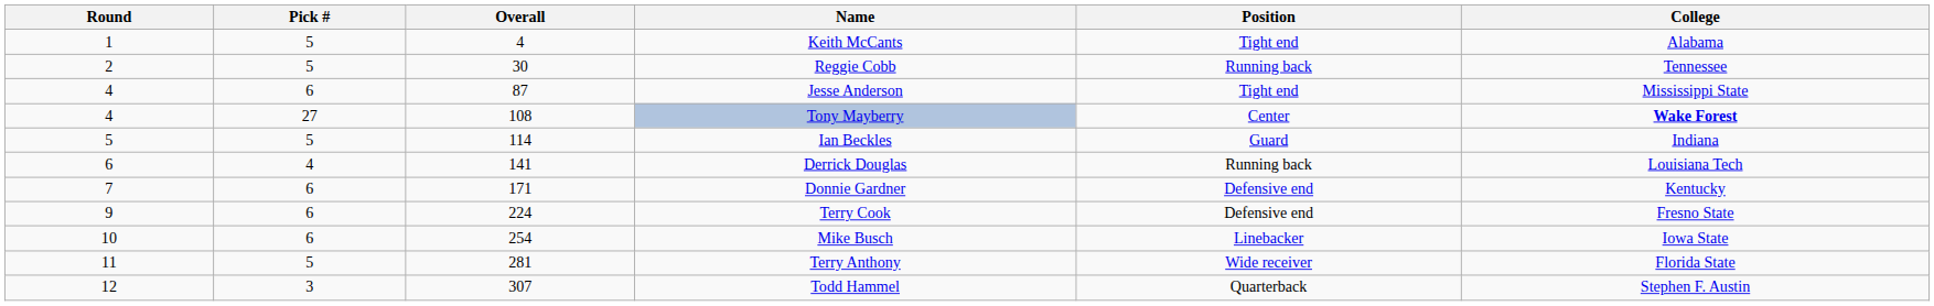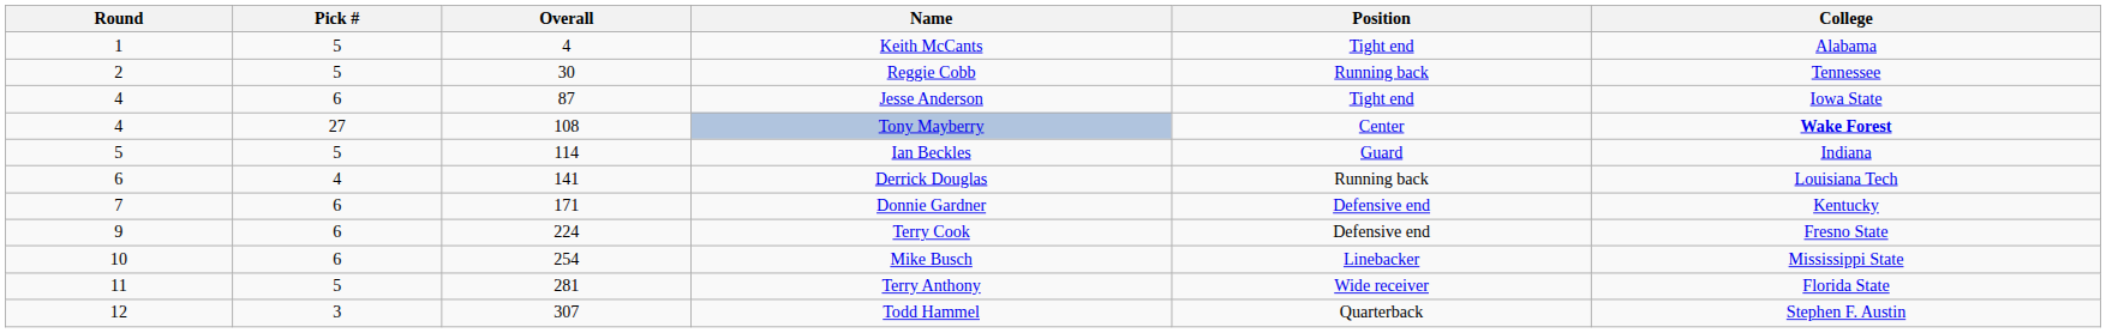 <table class="wikitable sortable sortable" style="width: 100%; text-align:center">
 <tr>
 <th>Round</th>
 <th>Pick #</th>
 <th>Overall</th>
 <th>Name</th>
 <th>Position</th>
 <th>College</th>
 </tr>
 <tr>
 <td>1</td>
 <td>5</td>
 <td>4</td>
 <td><a href='#'>Keith McCants</a></td>
 <td><a href='#'>Tight end</a></td>
 <td><a href='#'>Alabama</a></td>
 </tr>
 <tr>
 <td>2</td>
 <td>5</td>
 <td>30</td>
 <td><a href='#'>Reggie Cobb</a></td>
 <td><a href='#'>Running back</a></td>
 <td><a href='#'>Tennessee</a></td>
 </tr>
 <tr>
 <td>4</td>
 <td>6</td>
 <td>87</td>
 <td><a href='#'>Jesse Anderson</a></td>
 <td><a href='#'>Tight end</a></td>
-<td><a href='#'>Mississippi State</a></td>
+<td><a href='#'>Iowa State</a></td>
 </tr>
 <tr>
 <td>4</td>
 <td>27</td>
 <td>108</td>
 <td bgcolor=lightsteelblue><a href='#'>Tony Mayberry</a></td>
 <td><a href='#'>Center</a></td>
 <td><strong><a href='#'>Wake Forest</a></strong></td>
 </tr>
 <tr>
 <td>5</td>
 <td>5</td>
 <td>114</td>
 <td><a href='#'>Ian Beckles</a></td>
 <td><a href='#'>Guard</a></td>
 <td><a href='#'>Indiana</a></td>
 </tr>
 <tr>
 <td>6</td>
 <td>4</td>
 <td>141</td>
 <td><a href='#'>Derrick Douglas</a></td>
 <td>Running back</td>
 <td><a href='#'>Louisiana Tech</a></td>
 </tr>
 <tr>
 <td>7</td>
 <td>6</td>
 <td>171</td>
 <td><a href='#'>Donnie Gardner</a></td>
 <td><a href='#'>Defensive end</a></td>
 <td><a href='#'>Kentucky</a></td>
 </tr>
 <tr>
 <td>9</td>
 <td>6</td>
 <td>224</td>
 <td><a href='#'>Terry Cook</a></td>
 <td>Defensive end</td>
 <td><a href='#'>Fresno State</a></td>
 </tr>
 <tr>
 <td>10</td>
 <td>6</td>
 <td>254</td>
 <td><a href='#'>Mike Busch</a></td>
 <td><a href='#'>Linebacker</a></td>
-<td><a href='#'>Iowa State</a></td>
+<td><a href='#'>Mississippi State</a></td>
 </tr>
 <tr>
 <td>11</td>
 <td>5</td>
 <td>281</td>
 <td><a href='#'>Terry Anthony</a></td>
 <td><a href='#'>Wide receiver</a></td>
 <td><a href='#'>Florida State</a></td>
 </tr>
 <tr>
 <td>12</td>
 <td>3</td>
 <td>307</td>
 <td><a href='#'>Todd Hammel</a></td>
 <td>Quarterback</td>
 <td><a href='#'>Stephen F. Austin</a></td>
 </tr>
 </table>
